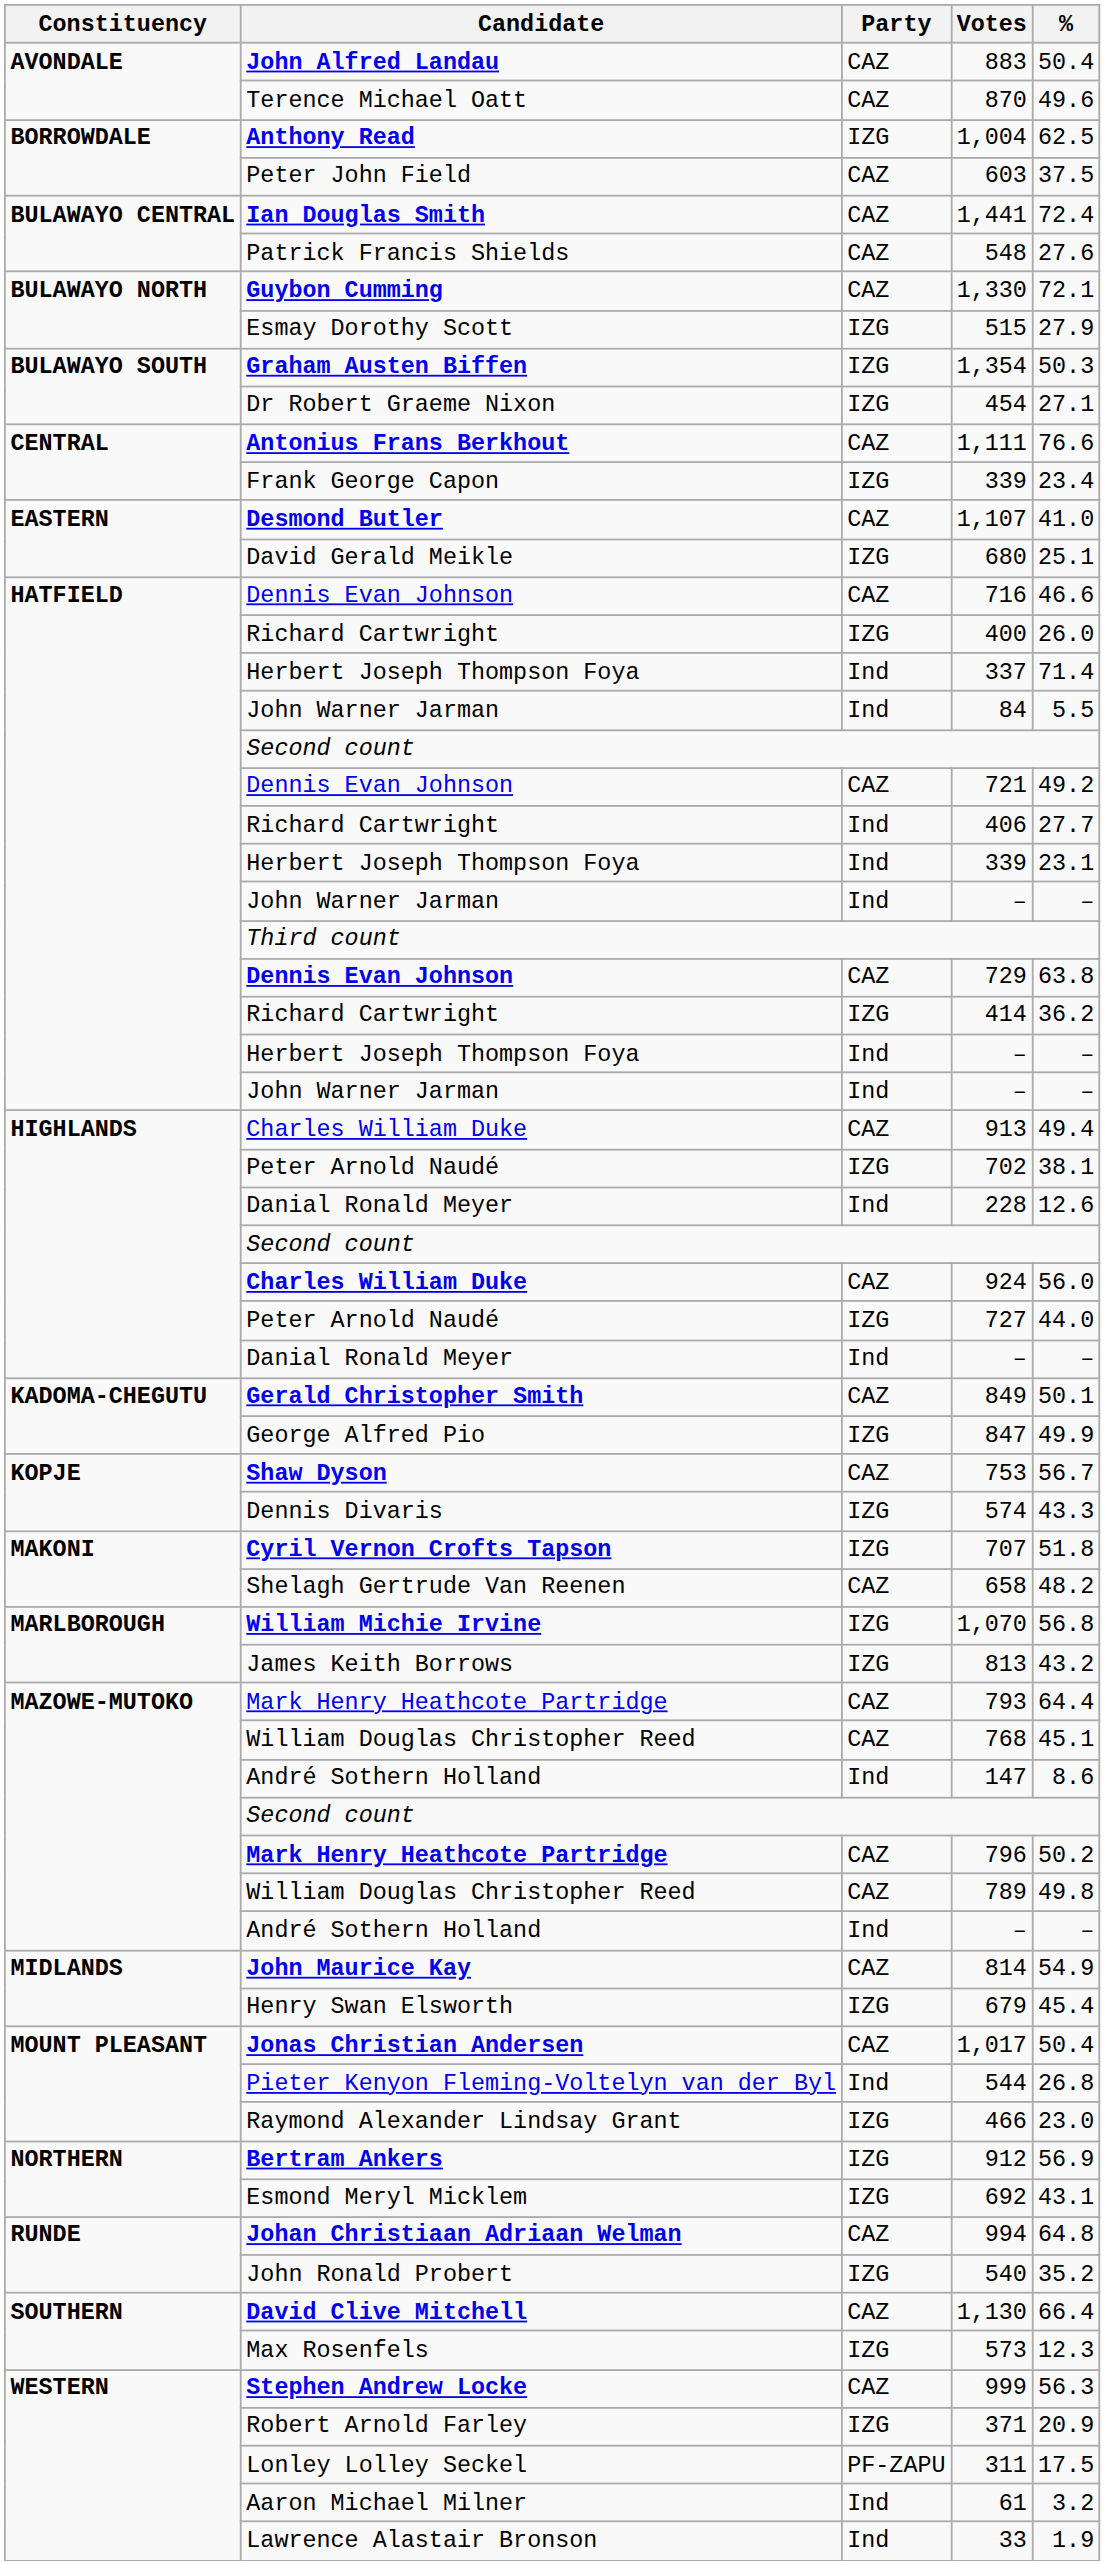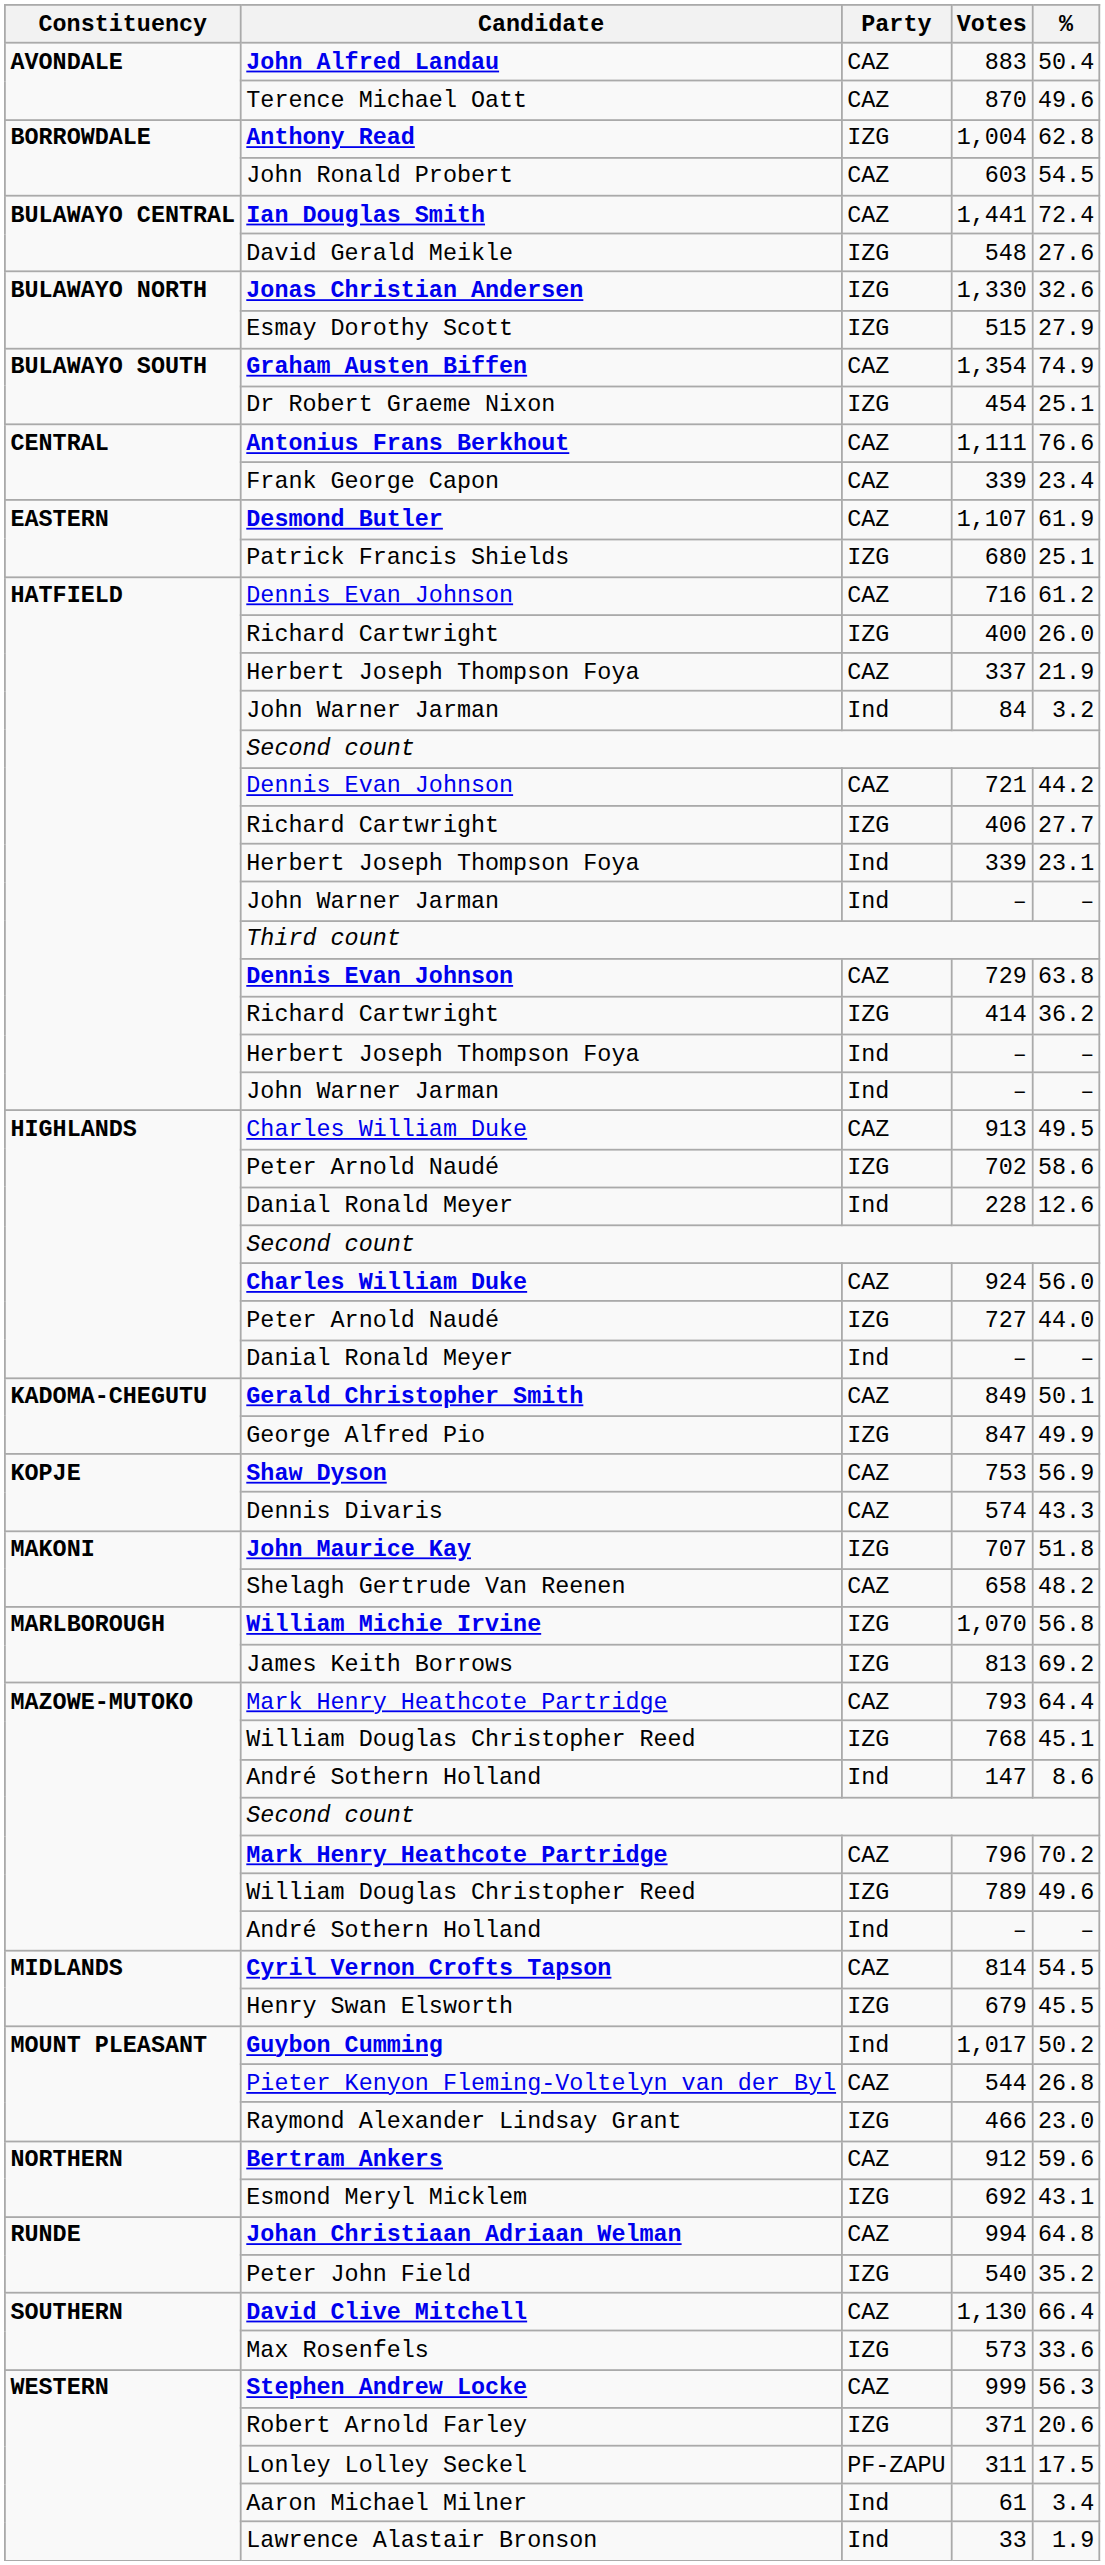 <table class="wikitable">
 <tr>
 <th>Constituency</th>
 <th>Candidate</th>
 <th>Party</th>
 <th>Votes</th>
 <th>%</th>
 </tr>
 <tr>
 <td valign="top" rowspan="2"><strong>AVONDALE</strong></td>
 <td align="left"><strong><a href='#'>John Alfred Landau</a></strong></td>
 <td align="left">CAZ</td>
 <td align="right">883</td>
 <td align="right">50.4</td>
 </tr>
 <tr>
 <td align="left">Terence Michael Oatt</td>
 <td align="left">CAZ</td>
 <td align="right">870</td>
 <td align="right">49.6</td>
 </tr>
 <tr>
 <td valign="top" rowspan="2"><strong>BORROWDALE</strong></td>
 <td align="left"><strong><a href='#'>Anthony Read</a></strong></td>
 <td align="left">IZG</td>
 <td align="right">1,004</td>
-<td align="right">62.5</td>
+<td align="right">62.8</td>
 </tr>
 <tr>
-<td align="left">Peter John Field</td>
+<td align="left">John Ronald Probert</td>
 <td align="left">CAZ</td>
 <td align="right">603</td>
-<td align="right">37.5</td>
+<td align="right">54.5</td>
 </tr>
 <tr>
 <td valign="top" rowspan="2"><strong>BULAWAYO CENTRAL</strong></td>
 <td align="left"><strong><a href='#'>Ian Douglas Smith</a></strong></td>
 <td align="left">CAZ</td>
 <td align="right">1,441</td>
 <td align="right">72.4</td>
 </tr>
 <tr>
-<td align="left">Patrick Francis Shields</td>
-<td align="left">CAZ</td>
+<td align="left">David Gerald Meikle</td>
+<td align="left">IZG</td>
 <td align="right">548</td>
 <td align="right">27.6</td>
 </tr>
 <tr>
 <td valign="top" rowspan="2"><strong>BULAWAYO NORTH</strong></td>
-<td align="left"><strong><a href='#'>Guybon Cumming</a></strong></td>
-<td align="left">CAZ</td>
+<td align="left"><strong><a href='#'>Jonas Christian Andersen</a></strong></td>
+<td align="left">IZG</td>
 <td align="right">1,330</td>
-<td align="right">72.1</td>
+<td align="right">32.6</td>
 </tr>
 <tr>
 <td align="left">Esmay Dorothy Scott</td>
 <td align="left">IZG</td>
 <td align="right">515</td>
 <td align="right">27.9</td>
 </tr>
 <tr>
 <td valign="top" rowspan="2"><strong>BULAWAYO SOUTH</strong></td>
 <td align="left"><strong><a href='#'>Graham Austen Biffen</a></strong></td>
-<td align="left">IZG</td>
+<td align="left">CAZ</td>
 <td align="right">1,354</td>
-<td align="right">50.3</td>
+<td align="right">74.9</td>
 </tr>
 <tr>
 <td align="left">Dr Robert Graeme Nixon</td>
 <td align="left">IZG</td>
 <td align="right">454</td>
-<td align="right">27.1</td>
+<td align="right">25.1</td>
 </tr>
 <tr>
 <td valign="top" rowspan="2"><strong>CENTRAL</strong></td>
 <td align="left"><strong><a href='#'>Antonius Frans Berkhout</a></strong></td>
 <td align="left">CAZ</td>
 <td align="right">1,111</td>
 <td align="right">76.6</td>
 </tr>
 <tr>
 <td align="left">Frank George Capon</td>
-<td align="left">IZG</td>
+<td align="left">CAZ</td>
 <td align="right">339</td>
 <td align="right">23.4</td>
 </tr>
 <tr>
 <td valign="top" rowspan="2"><strong>EASTERN</strong></td>
 <td align="left"><strong><a href='#'>Desmond Butler</a></strong></td>
 <td align="left">CAZ</td>
 <td align="right">1,107</td>
-<td align="right">41.0</td>
+<td align="right">61.9</td>
 </tr>
 <tr>
-<td align="left">David Gerald Meikle</td>
+<td align="left">Patrick Francis Shields</td>
 <td align="left">IZG</td>
 <td align="right">680</td>
 <td align="right">25.1</td>
 </tr>
 <tr>
 <td valign="top" rowspan="14"><strong>HATFIELD</strong></td>
 <td align="left"><a href='#'>Dennis Evan Johnson</a></td>
 <td align="left">CAZ</td>
 <td align="right">716</td>
-<td align="right">46.6</td>
+<td align="right">61.2</td>
 </tr>
 <tr>
 <td align="left">Richard Cartwright</td>
 <td align="left">IZG</td>
 <td align="right">400</td>
 <td align="right">26.0</td>
 </tr>
 <tr>
 <td align="left">Herbert Joseph Thompson Foya</td>
-<td align="left">Ind</td>
+<td align="left">CAZ</td>
 <td align="right">337</td>
-<td align="right">71.4</td>
+<td align="right">21.9</td>
 </tr>
 <tr>
 <td align="left">John Warner Jarman</td>
 <td align="left">Ind</td>
 <td align="right">84</td>
-<td align="right">5.5</td>
+<td align="right">3.2</td>
 </tr>
 <tr>
 <td colspan=5><em>Second count</em></td>
 </tr>
 <tr>
 <td align="left"><a href='#'>Dennis Evan Johnson</a></td>
 <td align="left">CAZ</td>
 <td align="right">721</td>
-<td align="right">49.2</td>
+<td align="right">44.2</td>
 </tr>
 <tr>
 <td align="left">Richard Cartwright</td>
-<td align="left">Ind</td>
+<td align="left">IZG</td>
 <td align="right">406</td>
 <td align="right">27.7</td>
 </tr>
 <tr>
 <td align="left">Herbert Joseph Thompson Foya</td>
 <td align="left">Ind</td>
 <td align="right">339</td>
 <td align="right">23.1</td>
 </tr>
 <tr>
 <td align="left">John Warner Jarman</td>
 <td align="left">Ind</td>
 <td align="right">–</td>
 <td align="right">–</td>
 </tr>
 <tr>
 <td colspan=5><em>Third count</em></td>
 </tr>
 <tr>
 <td align="left"><strong><a href='#'>Dennis Evan Johnson</a></strong></td>
 <td align="left">CAZ</td>
 <td align="right">729</td>
 <td align="right">63.8</td>
 </tr>
 <tr>
 <td align="left">Richard Cartwright</td>
 <td align="left">IZG</td>
 <td align="right">414</td>
 <td align="right">36.2</td>
 </tr>
 <tr>
 <td align="left">Herbert Joseph Thompson Foya</td>
 <td align="left">Ind</td>
 <td align="right">–</td>
 <td align="right">–</td>
 </tr>
 <tr>
 <td align="left">John Warner Jarman</td>
 <td align="left">Ind</td>
 <td align="right">–</td>
 <td align="right">–</td>
 </tr>
 <tr>
 <td valign="top" rowspan="7"><strong>HIGHLANDS</strong></td>
 <td align="left"><a href='#'>Charles William Duke</a></td>
 <td align="left">CAZ</td>
 <td align="right">913</td>
-<td align="right">49.4</td>
+<td align="right">49.5</td>
 </tr>
 <tr>
 <td align="left">Peter Arnold Naudé</td>
 <td align="left">IZG</td>
 <td align="right">702</td>
-<td align="right">38.1</td>
+<td align="right">58.6</td>
 </tr>
 <tr>
 <td align="left">Danial Ronald Meyer</td>
 <td align="left">Ind</td>
 <td align="right">228</td>
 <td align="right">12.6</td>
 </tr>
 <tr>
 <td colspan=5><em>Second count</em></td>
 </tr>
 <tr>
 <td align="left"><strong><a href='#'>Charles William Duke</a></strong></td>
 <td align="left">CAZ</td>
 <td align="right">924</td>
 <td align="right">56.0</td>
 </tr>
 <tr>
 <td align="left">Peter Arnold Naudé</td>
 <td align="left">IZG</td>
 <td align="right">727</td>
 <td align="right">44.0</td>
 </tr>
 <tr>
 <td align="left">Danial Ronald Meyer</td>
 <td align="left">Ind</td>
 <td align="right">–</td>
 <td align="right">–</td>
 </tr>
 <tr>
 <td valign="top" rowspan="2"><strong>KADOMA-CHEGUTU</strong></td>
 <td align="left"><strong><a href='#'>Gerald Christopher Smith</a></strong></td>
 <td align="left">CAZ</td>
 <td align="right">849</td>
 <td align="right">50.1</td>
 </tr>
 <tr>
 <td align="left">George Alfred Pio</td>
 <td align="left">IZG</td>
 <td align="right">847</td>
 <td align="right">49.9</td>
 </tr>
 <tr>
 <td valign="top" rowspan="2"><strong>KOPJE</strong></td>
 <td align="left"><strong><a href='#'>Shaw Dyson</a></strong></td>
 <td align="left">CAZ</td>
 <td align="right">753</td>
-<td align="right">56.7</td>
+<td align="right">56.9</td>
 </tr>
 <tr>
 <td align="left">Dennis Divaris</td>
-<td align="left">IZG</td>
+<td align="left">CAZ</td>
 <td align="right">574</td>
 <td align="right">43.3</td>
 </tr>
 <tr>
 <td valign="top" rowspan="2"><strong>MAKONI</strong></td>
-<td align="left"><strong><a href='#'>Cyril Vernon Crofts Tapson</a></strong></td>
+<td align="left"><strong><a href='#'>John Maurice Kay</a></strong></td>
 <td align="left">IZG</td>
 <td align="right">707</td>
 <td align="right">51.8</td>
 </tr>
 <tr>
 <td align="left">Shelagh Gertrude Van Reenen</td>
 <td align="left">CAZ</td>
 <td align="right">658</td>
 <td align="right">48.2</td>
 </tr>
 <tr>
 <td valign="top" rowspan="2"><strong>MARLBOROUGH</strong></td>
 <td align="left"><strong><a href='#'>William Michie Irvine</a></strong></td>
 <td align="left">IZG</td>
 <td align="right">1,070</td>
 <td align="right">56.8</td>
 </tr>
 <tr>
 <td align="left">James Keith Borrows</td>
 <td align="left">IZG</td>
 <td align="right">813</td>
-<td align="right">43.2</td>
+<td align="right">69.2</td>
 </tr>
 <tr>
 <td valign="top" rowspan="7"><strong>MAZOWE-MUTOKO</strong></td>
 <td align="left"><a href='#'>Mark Henry Heathcote Partridge</a></td>
 <td align="left">CAZ</td>
 <td align="right">793</td>
 <td align="right">64.4</td>
 </tr>
 <tr>
 <td align="left">William Douglas Christopher Reed</td>
-<td align="left">CAZ</td>
+<td align="left">IZG</td>
 <td align="right">768</td>
 <td align="right">45.1</td>
 </tr>
 <tr>
 <td align="left">André Sothern Holland</td>
 <td align="left">Ind</td>
 <td align="right">147</td>
 <td align="right">8.6</td>
 </tr>
 <tr>
 <td colspan=5><em>Second count</em></td>
 </tr>
 <tr>
 <td align="left"><strong><a href='#'>Mark Henry Heathcote Partridge</a></strong></td>
 <td align="left">CAZ</td>
 <td align="right">796</td>
-<td align="right">50.2</td>
+<td align="right">70.2</td>
 </tr>
 <tr>
 <td align="left">William Douglas Christopher Reed</td>
-<td align="left">CAZ</td>
+<td align="left">IZG</td>
 <td align="right">789</td>
-<td align="right">49.8</td>
+<td align="right">49.6</td>
 </tr>
 <tr>
 <td align="left">André Sothern Holland</td>
 <td align="left">Ind</td>
 <td align="right">–</td>
 <td align="right">–</td>
 </tr>
 <tr>
 <td valign="top" rowspan="2"><strong>MIDLANDS</strong></td>
-<td align="left"><strong><a href='#'>John Maurice Kay</a></strong></td>
+<td align="left"><strong><a href='#'>Cyril Vernon Crofts Tapson</a></strong></td>
 <td align="left">CAZ</td>
 <td align="right">814</td>
-<td align="right">54.9</td>
+<td align="right">54.5</td>
 </tr>
 <tr>
 <td align="left">Henry Swan Elsworth</td>
 <td align="left">IZG</td>
 <td align="right">679</td>
-<td align="right">45.4</td>
+<td align="right">45.5</td>
 </tr>
 <tr>
 <td valign="top" rowspan="3"><strong>MOUNT PLEASANT</strong></td>
-<td align="left"><strong><a href='#'>Jonas Christian Andersen</a></strong></td>
-<td align="left">CAZ</td>
+<td align="left"><strong><a href='#'>Guybon Cumming</a></strong></td>
+<td align="left">Ind</td>
 <td align="right">1,017</td>
-<td align="right">50.4</td>
+<td align="right">50.2</td>
 </tr>
 <tr>
 <td align="left"><a href='#'>Pieter Kenyon Fleming-Voltelyn van der Byl</a></td>
-<td align="left">Ind</td>
+<td align="left">CAZ</td>
 <td align="right">544</td>
 <td align="right">26.8</td>
 </tr>
 <tr>
 <td align="left">Raymond Alexander Lindsay Grant</td>
 <td align="left">IZG</td>
 <td align="right">466</td>
 <td align="right">23.0</td>
 </tr>
 <tr>
 <td valign="top" rowspan="2"><strong>NORTHERN</strong></td>
 <td align="left"><strong><a href='#'>Bertram Ankers</a></strong></td>
-<td align="left">IZG</td>
+<td align="left">CAZ</td>
 <td align="right">912</td>
-<td align="right">56.9</td>
+<td align="right">59.6</td>
 </tr>
 <tr>
 <td align="left">Esmond Meryl Micklem</td>
 <td align="left">IZG</td>
 <td align="right">692</td>
 <td align="right">43.1</td>
 </tr>
 <tr>
 <td valign="top" rowspan="2"><strong>RUNDE</strong></td>
 <td align="left"><strong><a href='#'>Johan Christiaan Adriaan Welman</a></strong></td>
 <td align="left">CAZ</td>
 <td align="right">994</td>
 <td align="right">64.8</td>
 </tr>
 <tr>
-<td align="left">John Ronald Probert</td>
+<td align="left">Peter John Field</td>
 <td align="left">IZG</td>
 <td align="right">540</td>
 <td align="right">35.2</td>
 </tr>
 <tr>
 <td valign="top" rowspan="2"><strong>SOUTHERN</strong></td>
 <td align="left"><strong><a href='#'>David Clive Mitchell</a></strong></td>
 <td align="left">CAZ</td>
 <td align="right">1,130</td>
 <td align="right">66.4</td>
 </tr>
 <tr>
 <td align="left">Max Rosenfels</td>
 <td align="left">IZG</td>
 <td align="right">573</td>
-<td align="right">12.3</td>
+<td align="right">33.6</td>
 </tr>
 <tr>
 <td valign="top" rowspan="5"><strong>WESTERN</strong></td>
 <td align="left"><strong><a href='#'>Stephen Andrew Locke</a></strong></td>
 <td align="left">CAZ</td>
 <td align="right">999</td>
 <td align="right">56.3</td>
 </tr>
 <tr>
 <td align="left">Robert Arnold Farley</td>
 <td align="left">IZG</td>
 <td align="right">371</td>
-<td align="right">20.9</td>
+<td align="right">20.6</td>
 </tr>
 <tr>
 <td align="left">Lonley Lolley Seckel</td>
 <td align="left">PF-ZAPU</td>
 <td align="right">311</td>
 <td align="right">17.5</td>
 </tr>
 <tr>
 <td align="left">Aaron Michael Milner</td>
 <td align="left">Ind</td>
 <td align="right">61</td>
-<td align="right">3.2</td>
+<td align="right">3.4</td>
 </tr>
 <tr>
 <td align="left">Lawrence Alastair Bronson</td>
 <td align="left">Ind</td>
 <td align="right">33</td>
 <td align="right">1.9</td>
 </tr>
 </table>
